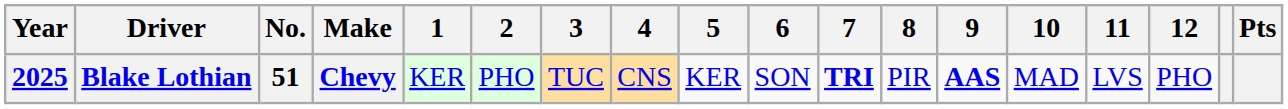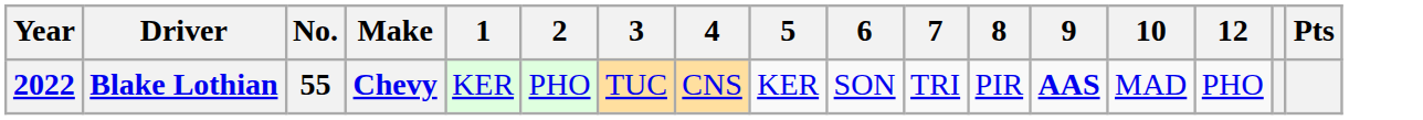 <table class="wikitable" style="text-align:center; font-size:75%">
 <tr>
 <th>Year</th>
 <th>Driver</th>
 <th>No.</th>
 <th>Make</th>
 <th>1</th>
 <th>2</th>
 <th>3</th>
 <th>4</th>
 <th>5</th>
 <th>6</th>
 <th>7</th>
 <th>8</th>
 <th>9</th>
 <th>10</th>
-<th>11</th>
 <th>12</th>
 <th></th>
 <th>Pts</th>
 </tr>
 <tr>
-<th><a href='#'>2025</a></th>
+<th><a href='#'>2022</a></th>
 <th><a href='#'>Blake Lothian</a></th>
-<th>51</th>
+<th>55</th>
 <th><a href='#'>Chevy</a></th>
 <td style="background:#DFFFDF;"><a href='#'>KER</a><br></td>
 <td style="background:#DFFFDF;"><a href='#'>PHO</a><br></td>
 <td style="background:#FFDF9F;"><a href='#'>TUC</a><br></td>
 <td style="background:#FFDF9F;"><a href='#'>CNS</a><br></td>
 <td><a href='#'>KER</a></td>
 <td><a href='#'>SON</a></td>
-<td><strong><a href='#'>TRI</a></strong></td>
+<td><a href='#'>TRI</a></td>
 <td><a href='#'>PIR</a></td>
 <td><strong><a href='#'>AAS</a></strong></td>
 <td><a href='#'>MAD</a></td>
-<td><a href='#'>LVS</a></td>
 <td><a href='#'>PHO</a></td>
 <th></th>
 <th></th>
 </tr>
 </table>
